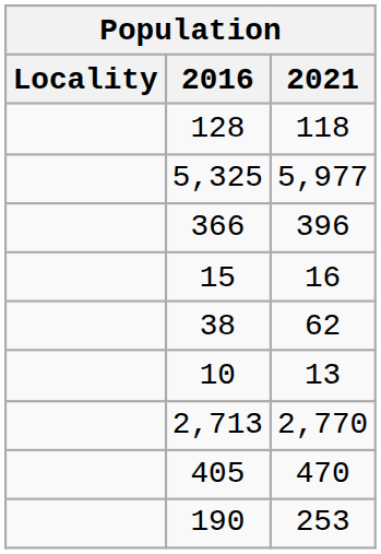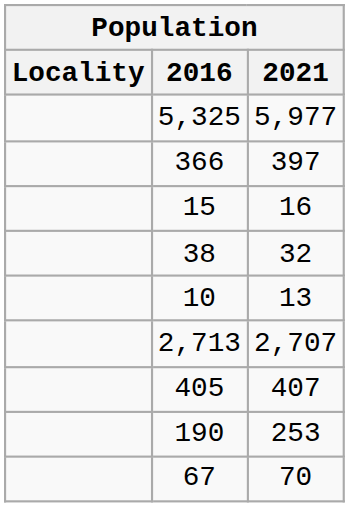 <table class="wikitable" style="text-align:center;">
 <tr>
 <th colspan="3" style="text-align:center;  font-weight:bold">Population</th>
 </tr>
 <tr>
 <th style="text-align:center; background:  font-weight:bold">Locality</th>
 <th style="text-align:center; background:  font-weight:bold"><strong>2016</strong></th>
 <th style="text-align:center; background:  font-weight:bold"><strong>2021</strong></th>
 </tr>
 <tr>
 <td></td>
-<td>128</td>
-<td>118</td>
-</tr>
-<tr>
-<td></td>
 <td>5,325</td>
 <td>5,977</td>
 </tr>
 <tr>
 <td></td>
 <td>366</td>
-<td>396</td>
+<td>397</td>
 </tr>
 <tr>
 <td></td>
 <td>15</td>
 <td>16</td>
 </tr>
 <tr>
 <td></td>
 <td>38</td>
-<td>62</td>
+<td>32</td>
 </tr>
 <tr>
 <td></td>
 <td>10</td>
 <td>13</td>
 </tr>
 <tr>
 <td></td>
 <td>2,713</td>
-<td>2,770</td>
+<td>2,707</td>
 </tr>
 <tr>
 <td></td>
 <td>405</td>
-<td>470</td>
+<td>407</td>
 </tr>
 <tr>
 <td></td>
 <td>190</td>
 <td>253</td>
 </tr>
+<tr>
+<td></td>
+<td>67</td>
+<td>70</td>
+</tr>
 </table>
